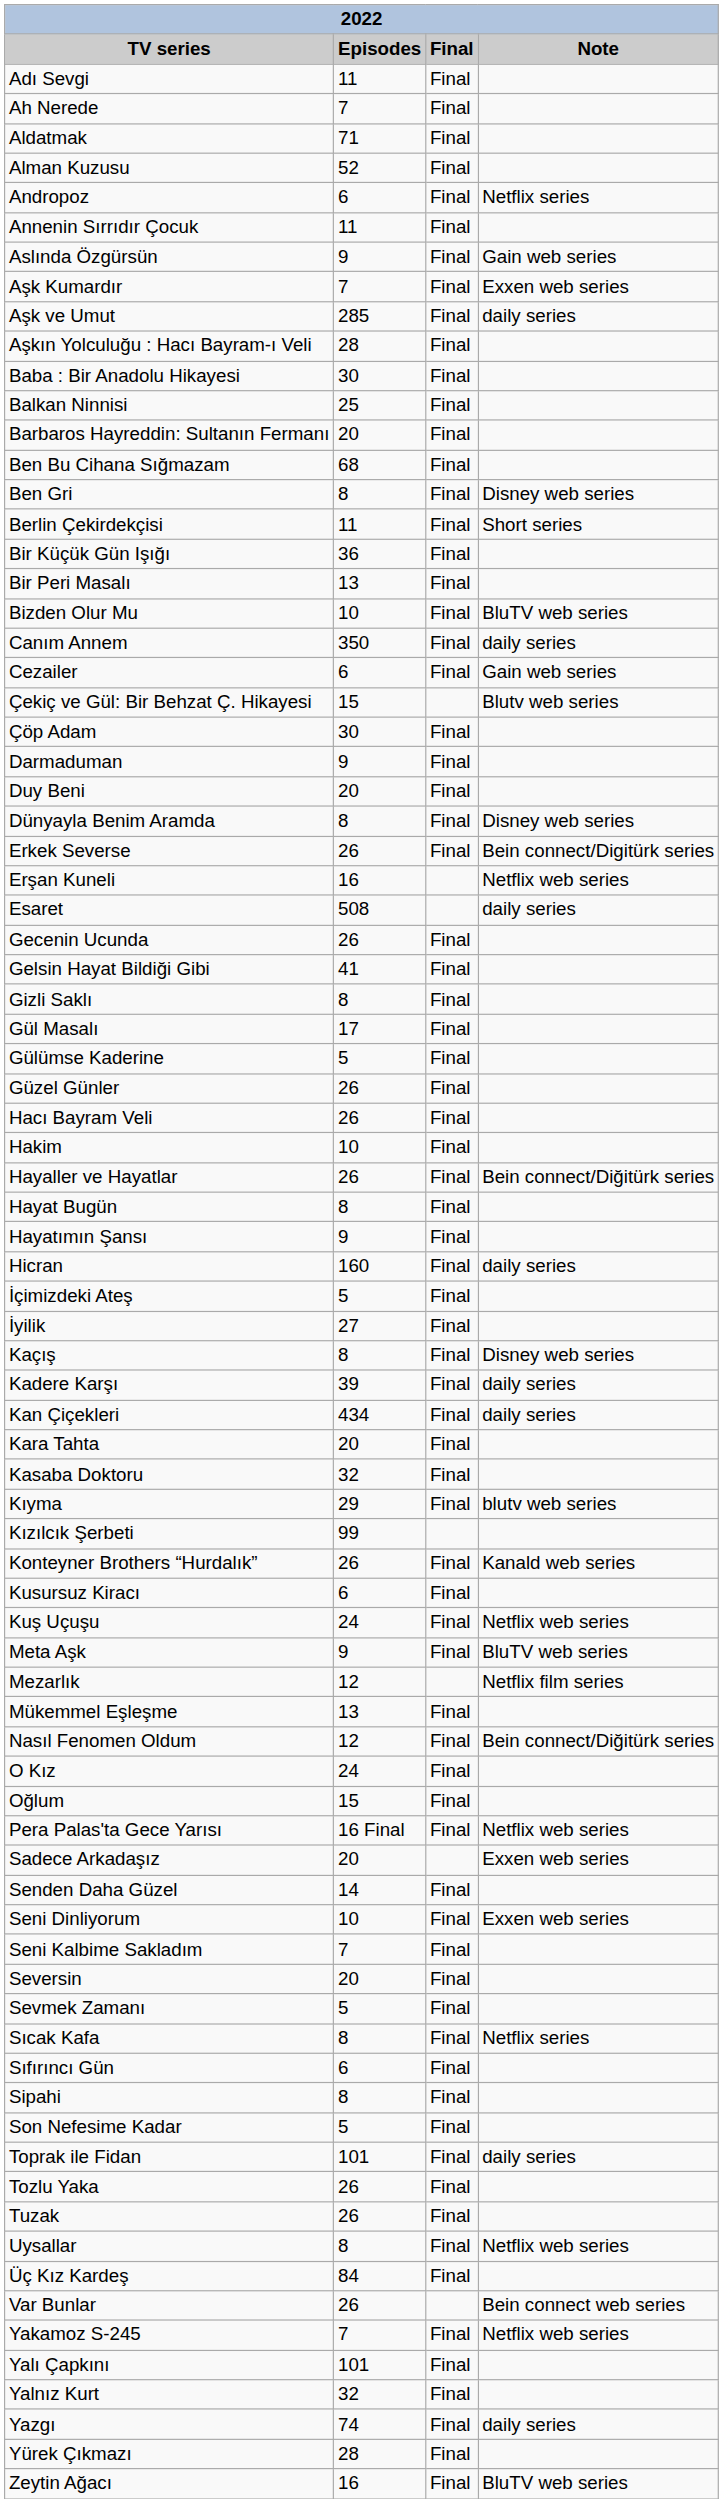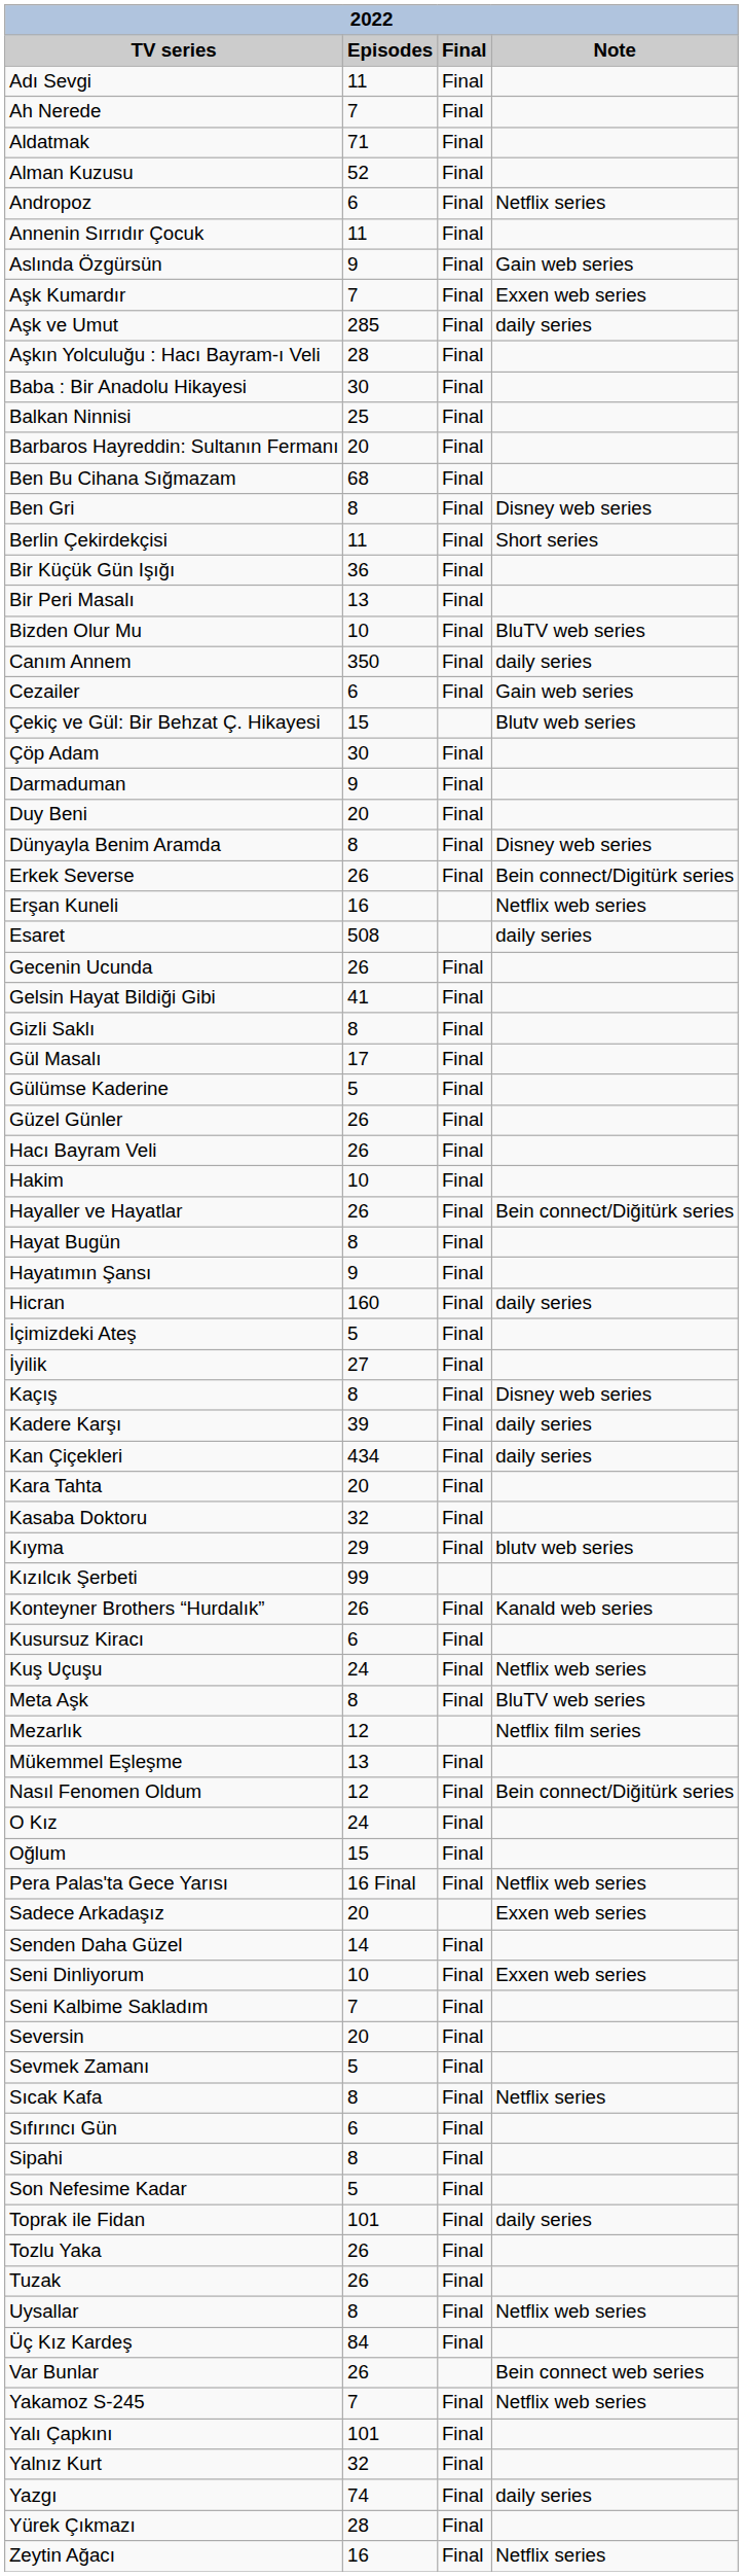 <table class="wikitable sortable">
 <tr>
 <th colspan="4" style="background-color:LightSteelBlue">2022</th>
 </tr>
 <tr>
 <th style="background-color:#CCCCCC">TV series</th>
 <th style="background-color:#CCCCCC">Episodes</th>
 <th style="background-color:#CCCCCC">Final</th>
 <th style="background-color:#CCCCCC">Note</th>
 </tr>
 <tr>
 <td>Adı Sevgi</td>
 <td>11</td>
 <td>Final</td>
 <td></td>
 </tr>
 <tr>
 <td>Ah Nerede</td>
 <td>7</td>
 <td>Final</td>
 <td></td>
 </tr>
 <tr>
 <td>Aldatmak</td>
 <td>71</td>
 <td>Final</td>
 <td></td>
 </tr>
 <tr>
 <td>Alman Kuzusu</td>
 <td>52</td>
 <td>Final</td>
 <td></td>
 </tr>
 <tr>
 <td>Andropoz</td>
 <td>6</td>
 <td>Final</td>
 <td>Netflix series</td>
 </tr>
 <tr>
 <td>Annenin Sırrıdır Çocuk</td>
 <td>11</td>
 <td>Final</td>
 <td></td>
 </tr>
 <tr>
 <td>Aslında Özgürsün</td>
 <td>9</td>
 <td>Final</td>
 <td>Gain web series</td>
 </tr>
 <tr>
 <td>Aşk Kumardır</td>
 <td>7</td>
 <td>Final</td>
 <td>Exxen web series</td>
 </tr>
 <tr>
 <td>Aşk ve Umut</td>
 <td>285</td>
 <td>Final</td>
 <td>daily series</td>
 </tr>
 <tr>
 <td>Aşkın Yolculuğu : Hacı Bayram-ı Veli</td>
 <td>28</td>
 <td>Final</td>
 <td></td>
 </tr>
 <tr>
 <td>Baba : Bir Anadolu Hikayesi</td>
 <td>30</td>
 <td>Final</td>
 <td></td>
 </tr>
 <tr>
 <td>Balkan Ninnisi</td>
 <td>25</td>
 <td>Final</td>
 <td></td>
 </tr>
 <tr>
 <td>Barbaros Hayreddin: Sultanın Fermanı</td>
 <td>20</td>
 <td>Final</td>
 <td></td>
 </tr>
 <tr>
 <td>Ben Bu Cihana Sığmazam</td>
 <td>68</td>
 <td>Final</td>
 <td></td>
 </tr>
 <tr>
 <td>Ben Gri</td>
 <td>8</td>
 <td>Final</td>
 <td>Disney web series</td>
 </tr>
 <tr>
 <td>Berlin Çekirdekçisi</td>
 <td>11</td>
 <td>Final</td>
 <td>Short series</td>
 </tr>
 <tr>
 <td>Bir Küçük Gün Işığı</td>
 <td>36</td>
 <td>Final</td>
 <td></td>
 </tr>
 <tr>
 <td>Bir Peri Masalı</td>
 <td>13</td>
 <td>Final</td>
 <td></td>
 </tr>
 <tr>
 <td>Bizden Olur Mu</td>
 <td>10</td>
 <td>Final</td>
 <td>BluTV web series</td>
 </tr>
 <tr>
 <td>Canım Annem</td>
 <td>350</td>
 <td>Final</td>
 <td>daily series</td>
 </tr>
 <tr>
 <td>Cezailer</td>
 <td>6</td>
 <td>Final</td>
 <td>Gain web series</td>
 </tr>
 <tr>
 <td>Çekiç ve Gül: Bir Behzat Ç. Hikayesi</td>
 <td>15</td>
 <td></td>
 <td>Blutv web series</td>
 </tr>
 <tr>
 <td>Çöp Adam</td>
 <td>30</td>
 <td>Final</td>
 </tr>
 <tr>
 <td>Darmaduman</td>
 <td>9</td>
 <td>Final</td>
 <td></td>
 </tr>
 <tr>
 <td>Duy Beni</td>
 <td>20</td>
 <td>Final</td>
 <td></td>
 </tr>
 <tr>
 <td>Dünyayla Benim Aramda</td>
 <td>8</td>
 <td>Final</td>
 <td>Disney web series</td>
 </tr>
 <tr>
 <td>Erkek Severse</td>
 <td>26</td>
 <td>Final</td>
 <td>Bein connect/Digitürk series</td>
 </tr>
 <tr>
 <td>Erşan Kuneli</td>
 <td>16</td>
 <td></td>
 <td>Netflix web series</td>
 </tr>
 <tr>
 <td>Esaret</td>
 <td>508</td>
 <td></td>
 <td>daily series</td>
 </tr>
 <tr>
 <td>Gecenin Ucunda</td>
 <td>26</td>
 <td>Final</td>
 <td></td>
 </tr>
 <tr>
 <td>Gelsin Hayat Bildiği Gibi</td>
 <td>41</td>
 <td>Final</td>
 <td></td>
 </tr>
 <tr>
 <td>Gizli Saklı</td>
 <td>8</td>
 <td>Final</td>
 <td></td>
 </tr>
 <tr>
 <td>Gül Masalı</td>
 <td>17</td>
 <td>Final</td>
 <td></td>
 </tr>
 <tr>
 <td>Gülümse Kaderine</td>
 <td>5</td>
 <td>Final</td>
 <td></td>
 </tr>
 <tr>
 <td>Güzel Günler</td>
 <td>26</td>
 <td>Final</td>
 <td></td>
 </tr>
 <tr>
 <td>Hacı Bayram Veli</td>
 <td>26</td>
 <td>Final</td>
 <td></td>
 </tr>
 <tr>
 <td>Hakim</td>
 <td>10</td>
 <td>Final</td>
 <td></td>
 </tr>
 <tr>
 <td>Hayaller ve Hayatlar</td>
 <td>26</td>
 <td>Final</td>
 <td>Bein connect/Diğitürk series</td>
 </tr>
 <tr>
 <td>Hayat Bugün</td>
 <td>8</td>
 <td>Final</td>
 <td></td>
 </tr>
 <tr>
 <td>Hayatımın Şansı</td>
 <td>9</td>
 <td>Final</td>
 <td></td>
 </tr>
 <tr>
 <td>Hicran</td>
 <td>160</td>
 <td>Final</td>
 <td>daily series</td>
 </tr>
 <tr>
 <td>İçimizdeki Ateş</td>
 <td>5</td>
 <td>Final</td>
 <td></td>
 </tr>
 <tr>
 <td>İyilik</td>
 <td>27</td>
 <td>Final</td>
 <td></td>
 </tr>
 <tr>
 <td>Kaçış</td>
 <td>8</td>
 <td>Final</td>
 <td>Disney web series</td>
 </tr>
 <tr>
 <td>Kadere Karşı</td>
 <td>39</td>
 <td>Final</td>
 <td>daily series</td>
 </tr>
 <tr>
 <td>Kan Çiçekleri</td>
 <td>434</td>
 <td>Final</td>
 <td>daily series</td>
 </tr>
 <tr>
 <td>Kara Tahta</td>
 <td>20</td>
 <td>Final</td>
 <td></td>
 </tr>
 <tr>
 <td>Kasaba Doktoru</td>
 <td>32</td>
 <td>Final</td>
 <td></td>
 </tr>
 <tr>
 <td>Kıyma</td>
 <td>29</td>
 <td>Final</td>
 <td>blutv web series</td>
 </tr>
 <tr>
 <td>Kızılcık Şerbeti</td>
 <td>99</td>
 <td></td>
 <td></td>
 </tr>
 <tr>
 <td>Konteyner Brothers “Hurdalık”</td>
 <td>26</td>
 <td>Final</td>
 <td>Kanald web series</td>
 </tr>
 <tr>
 <td>Kusursuz Kiracı</td>
 <td>6</td>
 <td>Final</td>
 <td></td>
 </tr>
 <tr>
 <td>Kuş Uçuşu</td>
 <td>24</td>
 <td>Final</td>
 <td>Netflix web series</td>
 </tr>
 <tr>
 <td>Meta Aşk</td>
-<td>9</td>
+<td>8</td>
 <td>Final</td>
 <td>BluTV web series</td>
 </tr>
 <tr>
 <td>Mezarlık</td>
 <td>12</td>
 <td></td>
 <td>Netflix film series</td>
 </tr>
 <tr>
 <td>Mükemmel Eşleşme</td>
 <td>13</td>
 <td>Final</td>
 <td></td>
 </tr>
 <tr>
 <td>Nasıl Fenomen Oldum</td>
 <td>12</td>
 <td>Final</td>
 <td>Bein connect/Diğitürk series</td>
 </tr>
 <tr>
 <td>O Kız</td>
 <td>24</td>
 <td>Final</td>
 <td></td>
 </tr>
 <tr>
 <td>Oğlum</td>
 <td>15</td>
 <td>Final</td>
 <td></td>
 </tr>
 <tr>
 <td>Pera Palas'ta Gece Yarısı</td>
 <td>16 Final</td>
 <td>Final</td>
 <td>Netflix web series</td>
 </tr>
 <tr>
 <td>Sadece Arkadaşız</td>
 <td>20</td>
 <td></td>
 <td>Exxen web series</td>
 </tr>
 <tr>
 <td>Senden Daha Güzel</td>
 <td>14</td>
 <td>Final</td>
 <td></td>
 </tr>
 <tr>
 <td>Seni Dinliyorum</td>
 <td>10</td>
 <td>Final</td>
 <td>Exxen web series</td>
 </tr>
 <tr>
 <td>Seni Kalbime Sakladım</td>
 <td>7</td>
 <td>Final</td>
 <td></td>
 </tr>
 <tr>
 <td>Seversin</td>
 <td>20</td>
 <td>Final</td>
 <td></td>
 </tr>
 <tr>
 <td>Sevmek Zamanı</td>
 <td>5</td>
 <td>Final</td>
 <td></td>
 </tr>
 <tr>
 <td>Sıcak Kafa</td>
 <td>8</td>
 <td>Final</td>
 <td>Netflix series</td>
 </tr>
 <tr>
 <td>Sıfırıncı Gün</td>
 <td>6</td>
 <td>Final</td>
 <td></td>
 </tr>
 <tr>
 <td>Sipahi</td>
 <td>8</td>
 <td>Final</td>
 <td></td>
 </tr>
 <tr>
 <td>Son Nefesime Kadar</td>
 <td>5</td>
 <td>Final</td>
 <td></td>
 </tr>
 <tr>
 <td>Toprak ile Fidan</td>
 <td>101</td>
 <td>Final</td>
 <td>daily series</td>
 </tr>
 <tr>
 <td>Tozlu Yaka</td>
 <td>26</td>
 <td>Final</td>
 <td></td>
 </tr>
 <tr>
 <td>Tuzak</td>
 <td>26</td>
 <td>Final</td>
 <td></td>
 </tr>
 <tr>
 <td>Uysallar</td>
 <td>8</td>
 <td>Final</td>
 <td>Netflix web series</td>
 </tr>
 <tr>
 <td>Üç Kız Kardeş</td>
 <td>84</td>
 <td>Final</td>
 <td></td>
 </tr>
 <tr>
 <td>Var Bunlar</td>
 <td>26</td>
 <td></td>
 <td>Bein connect web series</td>
 </tr>
 <tr>
 <td>Yakamoz S-245</td>
 <td>7</td>
 <td>Final</td>
 <td>Netflix web series</td>
 </tr>
 <tr>
 <td>Yalı Çapkını</td>
 <td>101</td>
 <td>Final</td>
 <td></td>
 </tr>
 <tr>
 <td>Yalnız Kurt</td>
 <td>32</td>
 <td>Final</td>
 <td></td>
 </tr>
 <tr>
 <td>Yazgı</td>
 <td>74</td>
 <td>Final</td>
 <td>daily series</td>
 </tr>
 <tr>
 <td>Yürek Çıkmazı</td>
 <td>28</td>
 <td>Final</td>
 <td></td>
 </tr>
 <tr>
 <td>Zeytin Ağacı</td>
 <td>16</td>
 <td>Final</td>
-<td>BluTV web series</td>
+<td>Netflix series</td>
 </tr>
 </table>
